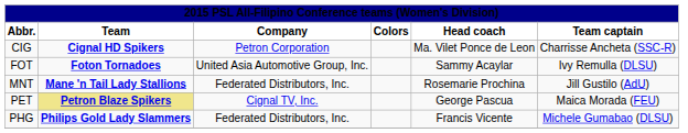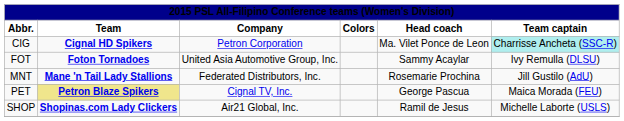 <table class="wikitable">
 <tr>
 <th style=background:#00008B colspan=6><span>2015 PSL All-Filipino Conference teams (Women's Division)</span></th>
 </tr>
 <tr>
 <th style="background:white">Abbr.</th>
 <th style="background:white">Team</th>
 <th style="background:white">Company</th>
 <th style="background:white">Colors</th>
 <th style="background:white">Head coach</th>
 <th style="background:white">Team captain</th>
 </tr>
 <tr>
 <td align=center>CIG</td>
 <td align=center><strong><a href='#'>Cignal HD Spikers</a></strong></td>
 <td align=center><a href='#'>Petron Corporation</a></td>
 <td align=center> </td>
 <td align=center>Ma. Vilet Ponce de Leon</td>
-<td align=center>Charrisse Ancheta (<a href='#'>SSC-R</a>)</td>
+<td align=center style="background: paleturquoise;">Charrisse Ancheta (<a href='#'>SSC-R</a>)</td>
 </tr>
 <tr>
 <td align=center>FOT</td>
 <td align=center><strong><a href='#'>Foton Tornadoes</a></strong></td>
 <td align=center>United Asia Automotive Group, Inc.</td>
 <td align=center>  </td>
 <td align=center>Sammy Acaylar</td>
 <td align=center>Ivy Remulla (<a href='#'>DLSU</a>)</td>
 </tr>
 <tr>
 <td align=center>MNT</td>
 <td align=center><strong><a href='#'>Mane 'n Tail Lady Stallions</a></strong></td>
 <td align=center>Federated Distributors, Inc.</td>
 <td align=center>  </td>
 <td align=center>Rosemarie Prochina</td>
 <td align=center>Jill Gustilo (<a href='#'>AdU</a>)</td>
 </tr>
 <tr>
 <td align=center>PET</td>
 <td align=center style="background: khaki;"><strong><a href='#'>Petron Blaze Spikers</a></strong></td>
 <td align=center><a href='#'>Cignal TV, Inc.</a></td>
 <td align=center>  </td>
 <td align=center>George Pascua</td>
 <td align=center>Maica Morada (<a href='#'>FEU</a>)</td>
 </tr>
 <tr>
-<td align=center>PHG</td>
-<td align=center><strong><a href='#'>Philips Gold Lady Slammers</a></strong></td>
-<td align=center>Federated Distributors, Inc.</td>
+<td align=center>SHOP</td>
+<td align=center><strong><a href='#'>Shopinas.com Lady Clickers</a></strong></td>
+<td align=center>Air21 Global, Inc.</td>
 <td align=center>  </td>
-<td align=center>Francis Vicente</td>
-<td align=center><a href='#'>Michele Gumabao</a> (<a href='#'>DLSU</a>)</td>
+<td align=center>Ramil de Jesus</td>
+<td align=center>Michelle Laborte (<a href='#'>USLS</a>)</td>
 </tr>
 <tr>
 </tr>
 </table>
